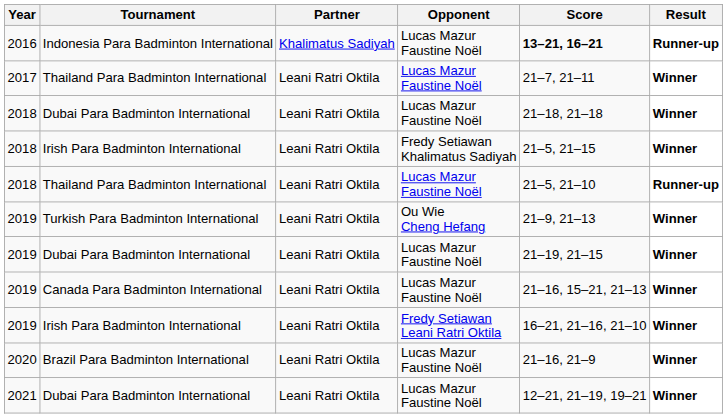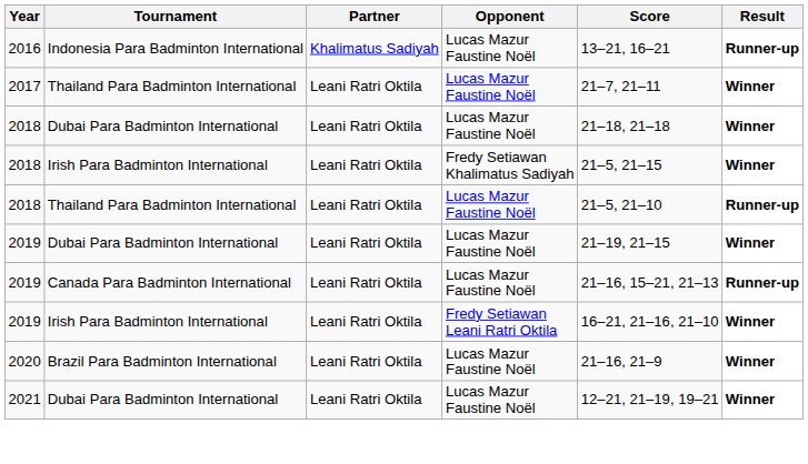 <table class="sortable wikitable" style="font-size: 90%;">
 <tr>
 <th>Year</th>
 <th>Tournament</th>
 <th>Partner</th>
 <th>Opponent</th>
 <th>Score</th>
 <th>Result</th>
 </tr>
 <tr>
 <td align="center">2016</td>
 <td align="left">Indonesia Para Badminton International</td>
 <td align="left"> <a href='#'>Khalimatus Sadiyah</a></td>
 <td align="left"> Lucas Mazur<br> Faustine Noël</td>
-<td align="left"><strong>13–21, 16–21</strong></td>
+<td align="left">13–21, 16–21</td>
 <td style="text-align:left; background:white"> <strong>Runner-up</strong></td>
 </tr>
 <tr>
 <td align="center">2017</td>
 <td align="left">Thailand Para Badminton International</td>
 <td align="left"> Leani Ratri Oktila</td>
 <td align="left"> <a href='#'>Lucas Mazur</a><br> <a href='#'>Faustine Noël</a></td>
 <td align="left">21–7, 21–11</td>
 <td style="text-align:left; background:white"> <strong>Winner</strong></td>
 </tr>
 <tr>
 <td align="center">2018</td>
 <td align="left">Dubai Para Badminton International</td>
 <td align="left"> Leani Ratri Oktila</td>
 <td align="left"> Lucas Mazur<br> Faustine Noël</td>
 <td align="left">21–18, 21–18</td>
 <td style="text-align:left; background:white"> <strong>Winner</strong></td>
 </tr>
 <tr>
 <td align="center">2018</td>
 <td align="left">Irish Para Badminton International</td>
 <td align="left"> Leani Ratri Oktila</td>
 <td align="left"> Fredy Setiawan<br> Khalimatus Sadiyah</td>
 <td align="left">21–5, 21–15</td>
 <td style="text-align:left; background:white"> <strong>Winner</strong></td>
 </tr>
 <tr>
 <td align="center">2018</td>
 <td align="left">Thailand Para Badminton International</td>
 <td align="left"> Leani Ratri Oktila</td>
 <td align="left"> <a href='#'>Lucas Mazur</a><br> <a href='#'>Faustine Noël</a></td>
 <td align="left">21–5, 21–10</td>
 <td style="text-align:left; background:white"> <strong>Runner-up</strong></td>
 </tr>
 <tr>
 <td align="center">2019</td>
-<td align="left">Turkish Para Badminton International</td>
-<td align="left"> Leani Ratri Oktila</td>
-<td align="left"> Ou Wie<br> <a href='#'>Cheng Hefang</a></td>
-<td align="left">21–9, 21–13</td>
-<td style="text-align:left; background:white"> <strong>Winner</strong></td>
-</tr>
-<tr>
-<td align="center">2019</td>
 <td align="left">Dubai Para Badminton International</td>
 <td align="left"> Leani Ratri Oktila</td>
 <td align="left"> Lucas Mazur<br> Faustine Noël</td>
 <td align="left">21–19, 21–15</td>
 <td style="text-align:left; background:white"> <strong>Winner</strong></td>
 </tr>
 <tr>
 <td align="center">2019</td>
 <td align="left">Canada Para Badminton International</td>
 <td align="left"> Leani Ratri Oktila</td>
 <td align="left"> Lucas Mazur<br> Faustine Noël</td>
 <td align="left">21–16, 15–21, 21–13</td>
-<td style="text-align:left; background:white"> <strong>Winner</strong></td>
+<td style="text-align:left; background:white"> <strong>Runner-up</strong></td>
 </tr>
 <tr>
 <td align="center">2019</td>
 <td align="left">Irish Para Badminton International</td>
 <td align="left"> Leani Ratri Oktila</td>
 <td align="left"> <a href='#'>Fredy Setiawan</a><br> <a href='#'>Leani Ratri Oktila</a></td>
 <td align="left">16–21, 21–16, 21–10</td>
 <td style="text-align:left; background:white"> <strong>Winner</strong></td>
 </tr>
 <tr>
 <td align="center">2020</td>
 <td align="left">Brazil Para Badminton International</td>
 <td align="left"> Leani Ratri Oktila</td>
 <td align="left"> Lucas Mazur<br> Faustine Noël</td>
 <td align="left">21–16, 21–9</td>
 <td style="text-align:left; background:white"> <strong>Winner</strong></td>
 </tr>
 <tr>
 <td align="center">2021</td>
 <td align="left">Dubai Para Badminton International</td>
 <td align="left"> Leani Ratri Oktila</td>
 <td align="left"> Lucas Mazur<br> Faustine Noël</td>
 <td align="left">12–21, 21–19, 19–21</td>
 <td style="text-align:left; background:white"> <strong>Winner</strong></td>
 </tr>
 </table>
